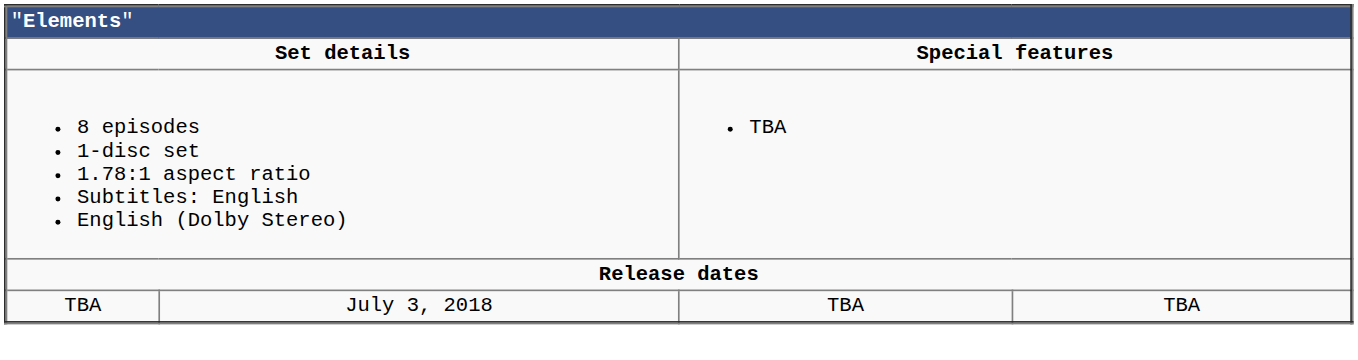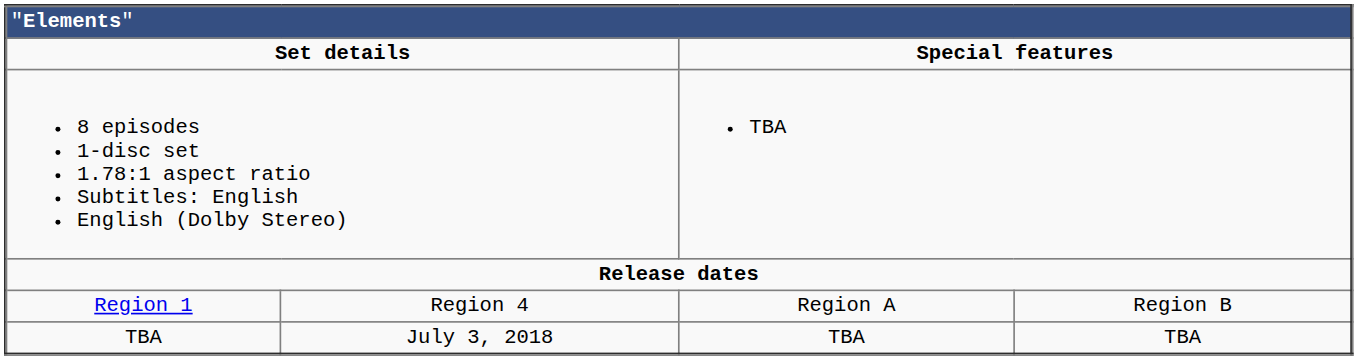 <table border="2" cellpadding="2" cellspacing="0" style="margin: 0 1em 0 0; background: #f9f9f9; border: c00 #aaa solid; border-collapse: collapse; font-size: 95%;">
 <tr style="background:#354f82; color:white;">
 <td colspan="4">"<strong>Elements</strong>"</td>
 </tr>
 <tr valign="top">
 <td align="center" width="400" colspan="2"><strong>Set details</strong></td>
 <td align="center" width="400" colspan="2"><strong>Special features</strong></td>
 </tr>
 <tr valign="top">
 <td colspan="2" align="left" width="200"><br><ul><li>8 episodes</li><li>1-disc set</li><li>1.78:1 aspect ratio</li><li>Subtitles: English</li><li>English (Dolby Stereo)</li></ul></td>
 <td colspan="2" align="left" width="200"><br><ul><li>TBA</li></ul></td>
 </tr>
 <tr>
 <td colspan="4" align="center"><strong>Release dates</strong></td>
 </tr>
 <tr>
+<td align="center"><a href='#'>Region 1</a></td>
+<td align="center">Region 4</td>
+<td align="center">Region A</td>
+<td align="center">Region B</td>
+</tr>
+<tr>
 <td align="center">TBA</td>
 <td align="center">July 3, 2018</td>
 <td align="center">TBA</td>
 <td align="center">TBA</td>
 </tr>
 </table>
